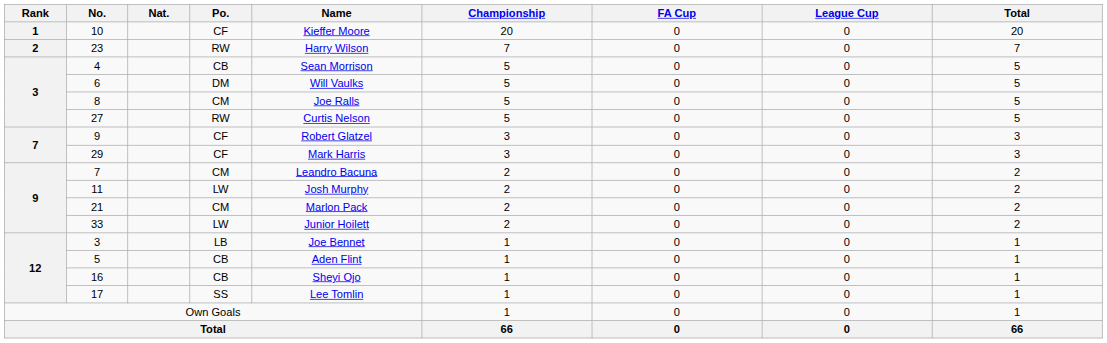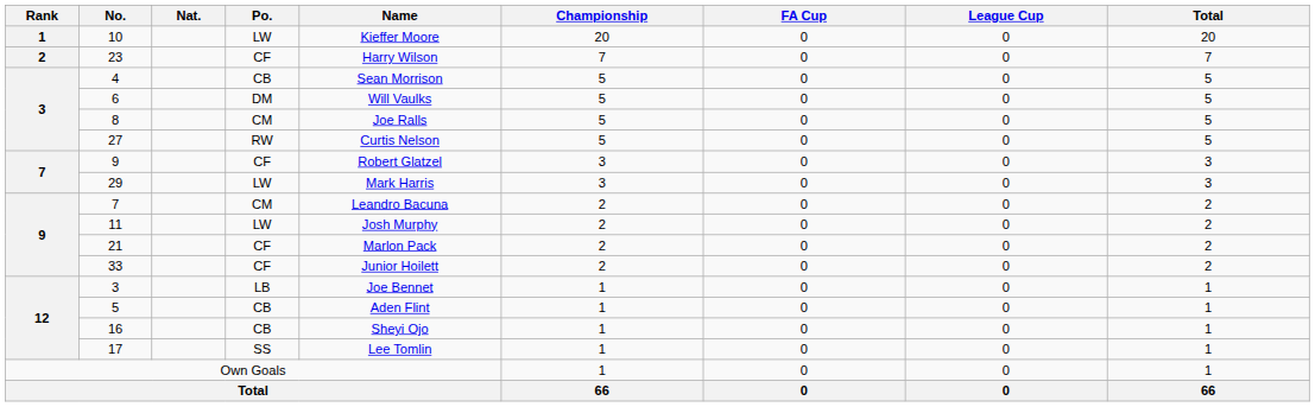 <table class="wikitable" style="text-align:center; font-size:95%; width:95%;">
 <tr>
 <th width=50px>Rank</th>
 <th width=50px>No.</th>
 <th width=50px>Nat.</th>
 <th width=50px>Po.</th>
 <th width=150px>Name</th>
 <th width=150px><a href='#'>Championship</a></th>
 <th width=150px><a href='#'>FA Cup</a></th>
 <th width=150px><a href='#'>League Cup</a></th>
 <th width=150px>Total</th>
 </tr>
 <tr>
 <th rowspan=1>1</th>
 <td>10</td>
 <td></td>
-<td>CF</td>
+<td>LW</td>
 <td><a href='#'>Kieffer Moore</a></td>
 <td>20</td>
 <td>0</td>
 <td>0</td>
 <td>20</td>
 </tr>
 <tr>
 <th rowspan=1>2</th>
 <td>23</td>
 <td></td>
-<td>RW</td>
+<td>CF</td>
 <td><a href='#'>Harry Wilson</a></td>
 <td>7</td>
 <td>0</td>
 <td>0</td>
 <td>7</td>
 </tr>
 <tr>
 <th rowspan=4>3</th>
 <td>4</td>
 <td></td>
 <td>CB</td>
 <td><a href='#'>Sean Morrison</a></td>
 <td>5</td>
 <td>0</td>
 <td>0</td>
 <td>5</td>
 </tr>
 <tr>
 <td>6</td>
 <td></td>
 <td>DM</td>
 <td><a href='#'>Will Vaulks</a></td>
 <td>5</td>
 <td>0</td>
 <td>0</td>
 <td>5</td>
 </tr>
 <tr>
 <td>8</td>
 <td></td>
 <td>CM</td>
 <td><a href='#'>Joe Ralls</a></td>
 <td>5</td>
 <td>0</td>
 <td>0</td>
 <td>5</td>
 </tr>
 <tr>
 <td>27</td>
 <td></td>
 <td>RW</td>
 <td><a href='#'>Curtis Nelson</a></td>
 <td>5</td>
 <td>0</td>
 <td>0</td>
 <td>5</td>
 </tr>
 <tr>
 <th rowspan=2>7</th>
 <td>9</td>
 <td></td>
 <td>CF</td>
 <td><a href='#'>Robert Glatzel</a></td>
 <td>3</td>
 <td>0</td>
 <td>0</td>
 <td>3</td>
 </tr>
 <tr>
 <td>29</td>
 <td></td>
-<td>CF</td>
+<td>LW</td>
 <td><a href='#'>Mark Harris</a></td>
 <td>3</td>
 <td>0</td>
 <td>0</td>
 <td>3</td>
 </tr>
 <tr>
 <th rowspan=4>9</th>
 <td>7</td>
 <td></td>
 <td>CM</td>
 <td><a href='#'>Leandro Bacuna</a></td>
 <td>2</td>
 <td>0</td>
 <td>0</td>
 <td>2</td>
 </tr>
 <tr>
 <td>11</td>
 <td></td>
 <td>LW</td>
 <td><a href='#'>Josh Murphy</a></td>
 <td>2</td>
 <td>0</td>
 <td>0</td>
 <td>2</td>
 </tr>
 <tr>
 <td>21</td>
 <td></td>
-<td>CM</td>
+<td>CF</td>
 <td><a href='#'>Marlon Pack</a></td>
 <td>2</td>
 <td>0</td>
 <td>0</td>
 <td>2</td>
 </tr>
 <tr>
 <td>33</td>
 <td></td>
-<td>LW</td>
+<td>CF</td>
 <td><a href='#'>Junior Hoilett</a></td>
 <td>2</td>
 <td>0</td>
 <td>0</td>
 <td>2</td>
 </tr>
 <tr>
 <th rowspan=4>12</th>
 <td>3</td>
 <td></td>
 <td>LB</td>
 <td><a href='#'>Joe Bennet</a></td>
 <td>1</td>
 <td>0</td>
 <td>0</td>
 <td>1</td>
 </tr>
 <tr>
 <td>5</td>
 <td></td>
 <td>CB</td>
 <td><a href='#'>Aden Flint</a></td>
 <td>1</td>
 <td>0</td>
 <td>0</td>
 <td>1</td>
 </tr>
 <tr>
 <td>16</td>
 <td></td>
 <td>CB</td>
 <td><a href='#'>Sheyi Ojo</a></td>
 <td>1</td>
 <td>0</td>
 <td>0</td>
 <td>1</td>
 </tr>
 <tr>
 <td>17</td>
 <td></td>
 <td>SS</td>
 <td><a href='#'>Lee Tomlin</a></td>
 <td>1</td>
 <td>0</td>
 <td>0</td>
 <td>1</td>
 </tr>
 <tr>
 <td colspan=5>Own Goals</td>
 <td>1</td>
 <td>0</td>
 <td>0</td>
 <td>1</td>
 </tr>
 <tr>
 <th colspan=5>Total</th>
 <th>66</th>
 <th>0</th>
 <th>0</th>
 <th>66</th>
 </tr>
 </table>
